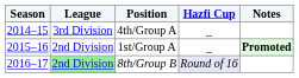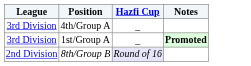 <table border="1" cellpadding="2" style="border-collapse:collapse; text-align:center; font-size:normal;">
 <tr style="background:#f0f6fa;">
-<th>Season</th>
 <th>League</th>
 <th>Position</th>
 <th><a href='#'>Hazfi Cup</a></th>
 <th>Notes</th>
 </tr>
 <tr>
-<td><a href='#'>2014–15</a></td>
 <td><a href='#'>3rd Division</a></td>
 <td>4th/Group A</td>
 <td>_</td>
 <td></td>
 </tr>
 <tr>
-<td><a href='#'>2015–16</a></td>
-<td><a href='#'>2nd Division</a></td>
+<td><a href='#'>3rd Division</a></td>
 <td>1st/Group A</td>
 <td>_</td>
 <td style="text-align:center; background:#dfd;"><strong>Promoted</strong></td>
 </tr>
 <tr>
-<td><a href='#'>2016–17</a></td>
-<td style="background: lightgreen;"><a href='#'>2nd Division</a></td>
+<td><a href='#'>2nd Division</a></td>
 <td><em>8th/Group B</em></td>
 <td style="background: lavender;"><em>Round of 16</em></td>
 <td></td>
 </tr>
 </table>
